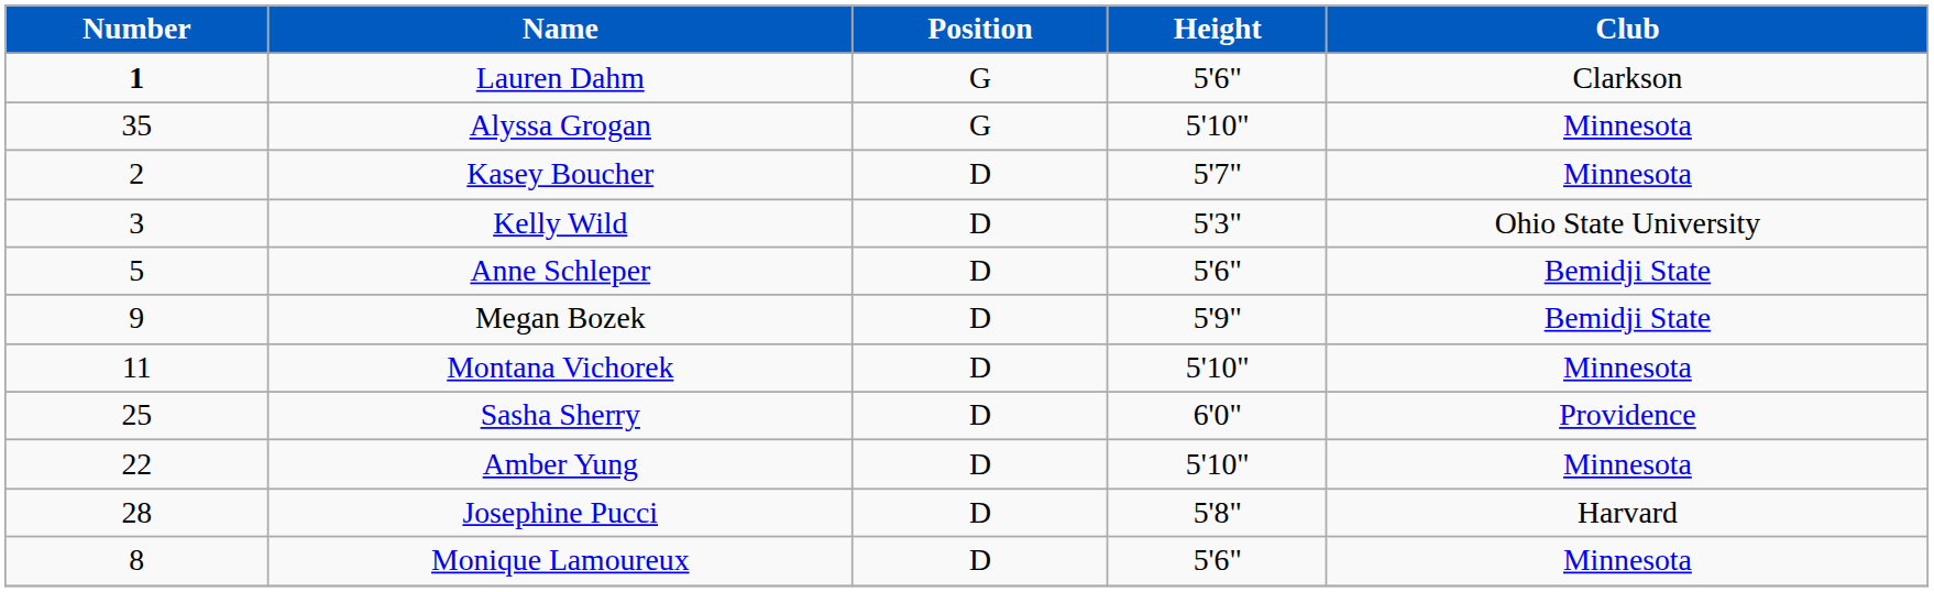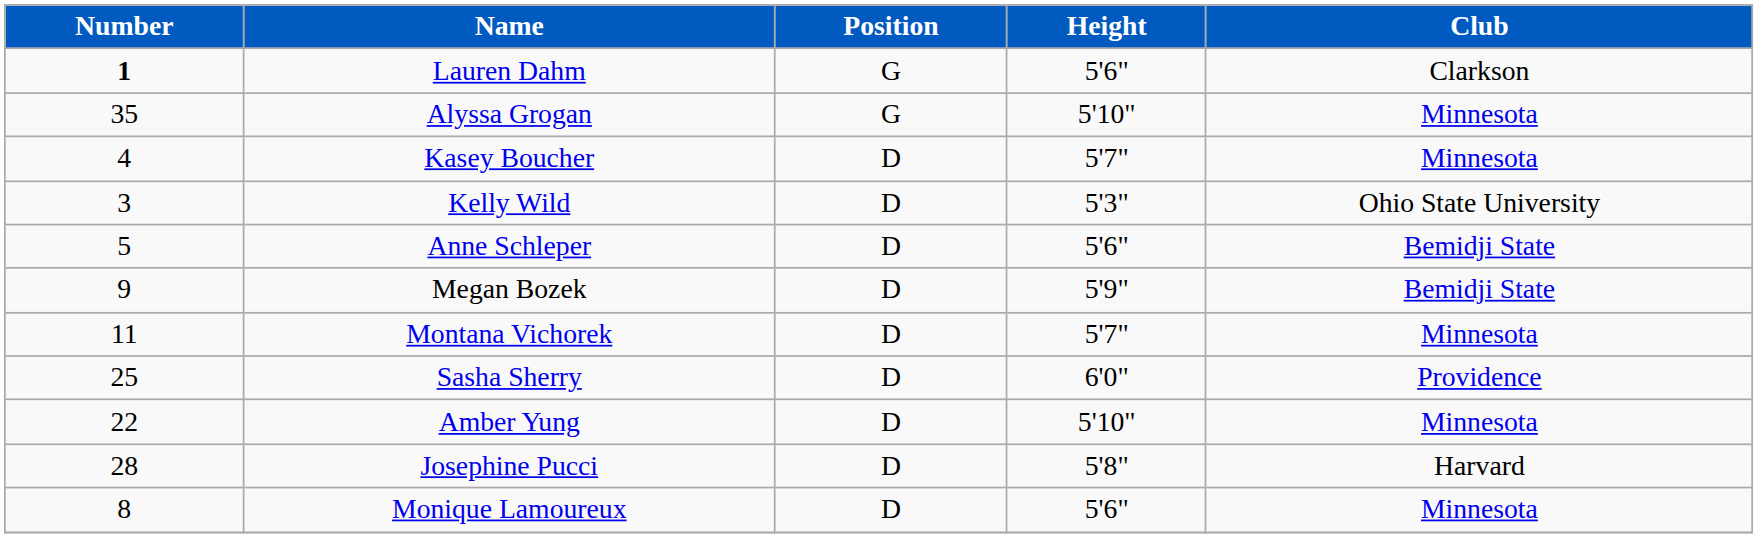 <table class="wikitable" style="width:80%;">
 <tr style="text-align:center; background:#005ac0; color:#fff;">
 <td><strong>Number</strong></td>
 <td><strong>Name</strong></td>
 <td><strong>Position</strong></td>
 <td><strong>Height</strong></td>
 <td><strong>Club</strong></td>
 </tr>
 <tr style="text-align:center;" bgcolor="">
 <td><strong>1</strong></td>
 <td><a href='#'>Lauren Dahm</a></td>
 <td>G</td>
 <td>5'6"</td>
 <td>Clarkson</td>
 </tr>
 <tr style="text-align:center;" bgcolor="">
 <td>35</td>
 <td><a href='#'>Alyssa Grogan</a></td>
 <td>G</td>
 <td>5'10"</td>
 <td><a href='#'>Minnesota</a></td>
 </tr>
 <tr style="text-align:center;" bgcolor="">
-<td>2</td>
+<td>4</td>
 <td><a href='#'>Kasey Boucher</a></td>
 <td>D</td>
 <td>5'7"</td>
 <td><a href='#'>Minnesota</a></td>
 </tr>
 <tr style="text-align:center;" bgcolor="">
 <td>3</td>
 <td><a href='#'>Kelly Wild</a></td>
 <td>D</td>
 <td>5'3"</td>
 <td>Ohio State University</td>
 </tr>
 <tr style="text-align:center;" bgcolor="">
 <td>5</td>
 <td><a href='#'>Anne Schleper</a></td>
 <td>D</td>
 <td>5'6"</td>
 <td><a href='#'>Bemidji State</a></td>
 </tr>
 <tr style="text-align:center;" bgcolor="">
 <td>9</td>
 <td>Megan Bozek</td>
 <td>D</td>
 <td>5'9"</td>
 <td><a href='#'>Bemidji State</a></td>
 </tr>
 <tr style="text-align:center;" bgcolor="">
 <td>11</td>
 <td><a href='#'>Montana Vichorek</a></td>
 <td>D</td>
-<td>5'10"</td>
+<td>5'7"</td>
 <td><a href='#'>Minnesota</a></td>
 </tr>
 <tr style="text-align:center;" bgcolor="">
 <td>25</td>
 <td><a href='#'>Sasha Sherry</a></td>
 <td>D</td>
 <td>6'0"</td>
 <td><a href='#'>Providence</a></td>
 </tr>
 <tr style="text-align:center;" bgcolor="">
 <td>22</td>
 <td><a href='#'>Amber Yung</a></td>
 <td>D</td>
 <td>5'10"</td>
 <td><a href='#'>Minnesota</a></td>
 </tr>
 <tr style="text-align:center;" bgcolor="">
 <td>28</td>
 <td><a href='#'>Josephine Pucci</a></td>
 <td>D</td>
 <td>5'8"</td>
 <td>Harvard</td>
 </tr>
 <tr style="text-align:center;" bgcolor="">
 <td>8</td>
 <td><a href='#'>Monique Lamoureux</a></td>
 <td>D</td>
 <td>5'6"</td>
 <td><a href='#'>Minnesota</a></td>
 </tr>
 <tr style="text-align:center;" bgcolor="">
 </tr>
 </table>
